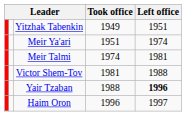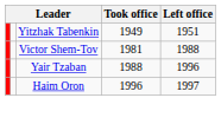 <table class="wikitable" style="text-align: center;">
 <tr>
 <th colspan="3">Leader</th>
 <th>Took office</th>
 <th>Left office</th>
 </tr>
 <tr>
 <td style="background: #FF0000; color: white"></td>
 <td></td>
 <td><a href='#'>Yitzhak Tabenkin</a></td>
 <td>1949</td>
 <td>1951</td>
 </tr>
 <tr>
 <td style="background: #FF0000; color: white"></td>
 <td></td>
-<td><a href='#'>Meir Ya'ari</a></td>
-<td>1951</td>
-<td>1974</td>
-</tr>
-<tr>
-<td style="background: #FF0000; color: white"></td>
-<td></td>
-<td><a href='#'>Meir Talmi</a></td>
-<td>1974</td>
-<td>1981</td>
-</tr>
-<tr>
-<td style="background: #FF0000; color: white"></td>
-<td></td>
 <td><a href='#'>Victor Shem-Tov</a></td>
 <td>1981</td>
 <td>1988</td>
 </tr>
 <tr>
 <td style="background: #FF0000; color: white"></td>
 <td></td>
 <td><a href='#'>Yair Tzaban</a></td>
 <td>1988</td>
-<td><strong>1996</strong></td>
+<td>1996</td>
 </tr>
 <tr>
 <td style="background: #FF0000; color: white"></td>
 <td></td>
 <td><a href='#'>Haim Oron</a></td>
 <td>1996</td>
 <td>1997</td>
 </tr>
 </table>
